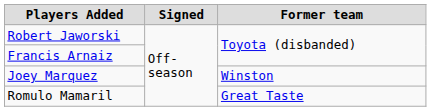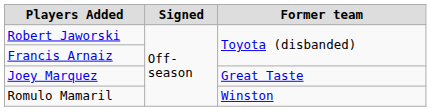 <table class="wikitable sortable sortable">
 <tr align="center" bgcolor="#dddddd">
 <td style="width:140px"><strong>Players Added</strong></td>
 <td style="width:70px"><strong>Signed</strong></td>
 <td style="width:210px"><strong>Former team</strong></td>
 </tr>
 <tr>
 <td><a href='#'>Robert Jaworski</a></td>
 <td rowspan="4">Off-season</td>
 <td rowspan="2"><a href='#'>Toyota</a> (disbanded)</td>
 </tr>
 <tr>
 <td><a href='#'>Francis Arnaiz</a></td>
 </tr>
 <tr>
 <td><a href='#'>Joey Marquez</a></td>
-<td><a href='#'>Winston</a></td>
+<td><a href='#'>Great Taste</a></td>
 </tr>
 <tr>
 <td>Romulo Mamaril</td>
-<td><a href='#'>Great Taste</a></td>
+<td><a href='#'>Winston</a></td>
 </tr>
 </table>
